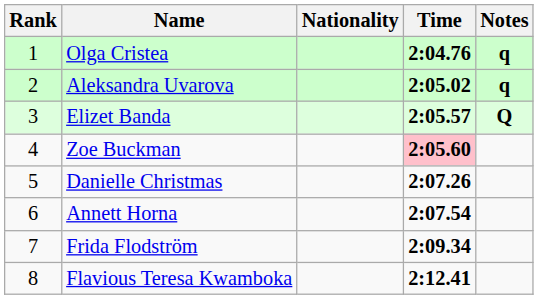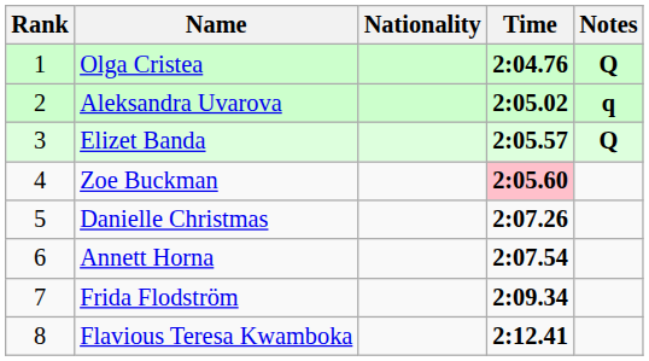 <table class="wikitable sortable" style="text-align:center">
 <tr>
 <th>Rank</th>
 <th>Name</th>
 <th>Nationality</th>
 <th>Time</th>
 <th>Notes</th>
 </tr>
 <tr bgcolor=ccffcc>
 <td>1</td>
 <td align=left><a href='#'>Olga Cristea</a></td>
 <td align=left></td>
 <td><strong>2:04.76</strong></td>
-<td><strong>q</strong></td>
+<td><strong>Q</strong></td>
 </tr>
 <tr bgcolor=ccffcc>
 <td>2</td>
 <td align=left><a href='#'>Aleksandra Uvarova</a></td>
 <td align=left></td>
 <td><strong>2:05.02</strong></td>
 <td><strong>q</strong></td>
 </tr>
 <tr bgcolor=ddffdd>
 <td>3</td>
 <td align=left><a href='#'>Elizet Banda</a></td>
 <td align=left></td>
 <td><strong>2:05.57</strong></td>
 <td><strong>Q</strong></td>
 </tr>
 <tr>
 <td>4</td>
 <td align=left><a href='#'>Zoe Buckman</a></td>
 <td align=left></td>
 <td style="background: pink;"><strong>2:05.60</strong></td>
 <td></td>
 </tr>
 <tr>
 <td>5</td>
 <td align=left><a href='#'>Danielle Christmas</a></td>
 <td align=left></td>
 <td><strong>2:07.26</strong></td>
 <td></td>
 </tr>
 <tr>
 <td>6</td>
 <td align=left><a href='#'>Annett Horna</a></td>
 <td align=left></td>
 <td><strong>2:07.54</strong></td>
 <td></td>
 </tr>
 <tr>
 <td>7</td>
 <td align=left><a href='#'>Frida Flodström</a></td>
 <td align=left></td>
 <td><strong>2:09.34</strong></td>
 <td></td>
 </tr>
 <tr>
 <td>8</td>
 <td align=left><a href='#'>Flavious Teresa Kwamboka</a></td>
 <td align=left></td>
 <td><strong>2:12.41</strong></td>
 <td></td>
 </tr>
 </table>
